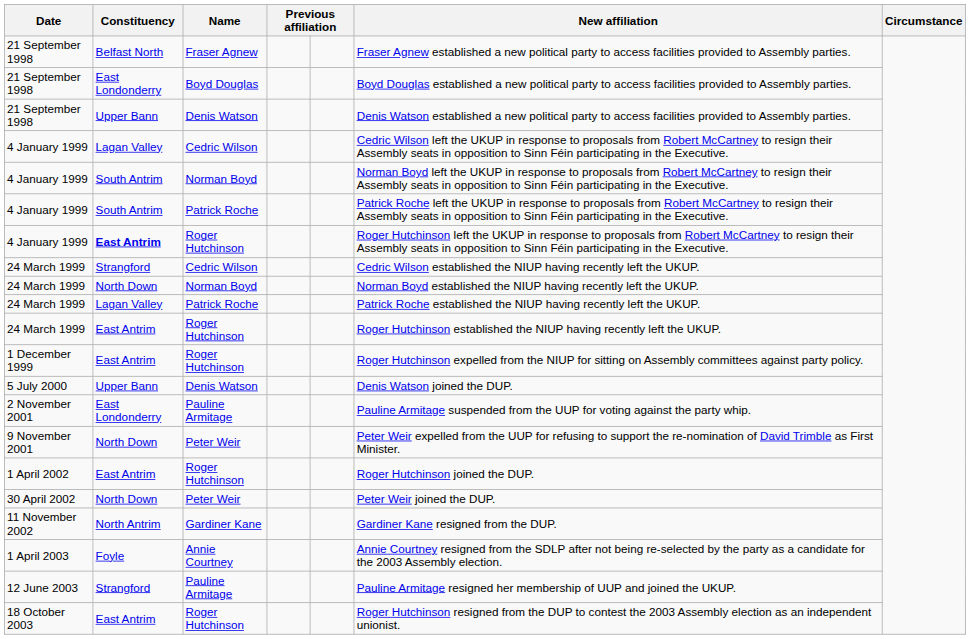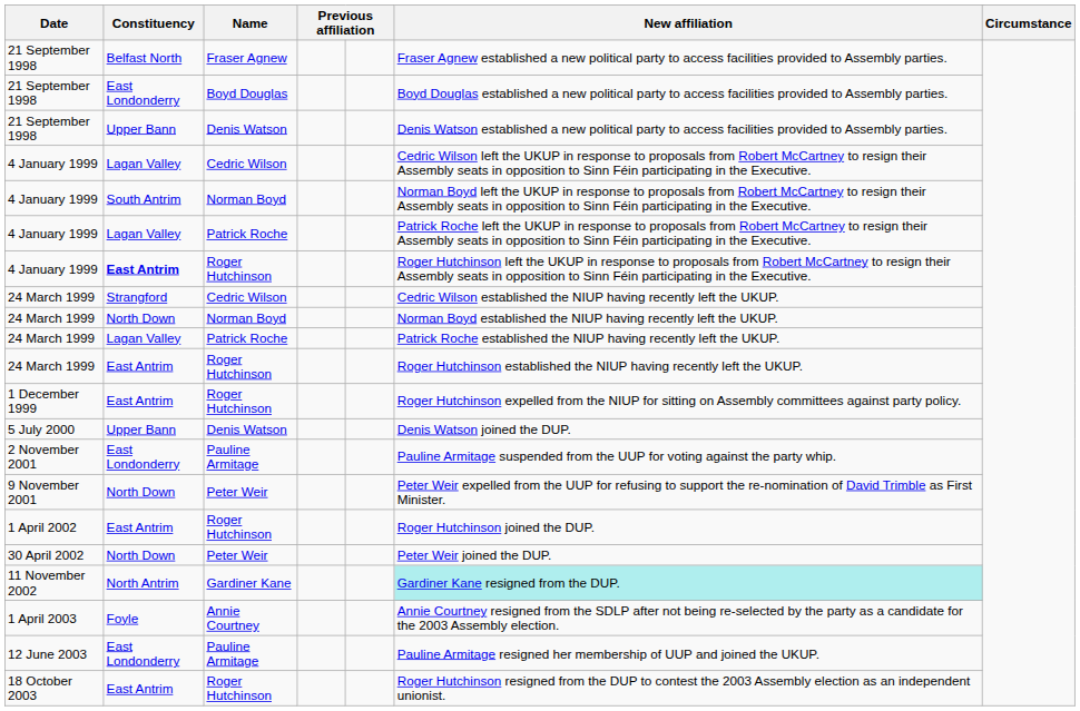 <table class="wikitable" style="font-size: 95%;">
 <tr>
 <th>Date</th>
 <th>Constituency</th>
 <th>Name</th>
 <th colspan="2">Previous affiliation</th>
 <th colspan="2">New affiliation</th>
 <th>Circumstance</th>
 </tr>
 <tr>
 <td>21 September 1998</td>
 <td><a href='#'>Belfast North</a></td>
 <td><a href='#'>Fraser Agnew</a></td>
 <td></td>
 <td></td>
 <td><a href='#'>Fraser Agnew</a> established a new political party to access facilities provided to Assembly parties.</td>
 </tr>
 <tr>
 <td>21 September 1998</td>
 <td><a href='#'>East Londonderry</a></td>
 <td><a href='#'>Boyd Douglas</a></td>
 <td></td>
 <td></td>
 <td><a href='#'>Boyd Douglas</a> established a new political party to access facilities provided to Assembly parties.</td>
 </tr>
 <tr>
 <td>21 September 1998</td>
 <td><a href='#'>Upper Bann</a></td>
 <td><a href='#'>Denis Watson</a></td>
 <td></td>
 <td></td>
 <td><a href='#'>Denis Watson</a> established a new political party to access facilities provided to Assembly parties.</td>
 </tr>
 <tr>
 <td>4 January 1999</td>
 <td><a href='#'>Lagan Valley</a></td>
 <td><a href='#'>Cedric Wilson</a></td>
 <td></td>
 <td></td>
 <td><a href='#'>Cedric Wilson</a> left the UKUP in response to proposals from <a href='#'>Robert McCartney</a> to resign their Assembly seats in opposition to Sinn Féin participating in the Executive.</td>
 </tr>
 <tr>
 <td>4 January 1999</td>
 <td><a href='#'>South Antrim</a></td>
 <td><a href='#'>Norman Boyd</a></td>
 <td></td>
 <td></td>
 <td><a href='#'>Norman Boyd</a> left the UKUP in response to proposals from <a href='#'>Robert McCartney</a> to resign their Assembly seats in opposition to Sinn Féin participating in the Executive.</td>
 </tr>
 <tr>
 <td>4 January 1999</td>
-<td><a href='#'>South Antrim</a></td>
+<td><a href='#'>Lagan Valley</a></td>
 <td><a href='#'>Patrick Roche</a></td>
 <td></td>
 <td></td>
 <td><a href='#'>Patrick Roche</a> left the UKUP in response to proposals from <a href='#'>Robert McCartney</a> to resign their Assembly seats in opposition to Sinn Féin participating in the Executive.</td>
 </tr>
 <tr>
 <td>4 January 1999</td>
 <td><strong><a href='#'>East Antrim</a></strong></td>
 <td><a href='#'>Roger Hutchinson</a></td>
 <td></td>
 <td></td>
 <td><a href='#'>Roger Hutchinson</a> left the UKUP in response to proposals from <a href='#'>Robert McCartney</a> to resign their Assembly seats in opposition to Sinn Féin participating in the Executive.</td>
 </tr>
 <tr>
 <td>24 March 1999</td>
 <td><a href='#'>Strangford</a></td>
 <td><a href='#'>Cedric Wilson</a></td>
 <td></td>
 <td></td>
 <td><a href='#'>Cedric Wilson</a> established the NIUP having recently left the UKUP.</td>
 </tr>
 <tr>
 <td>24 March 1999</td>
 <td><a href='#'>North Down</a></td>
 <td><a href='#'>Norman Boyd</a></td>
 <td></td>
 <td></td>
 <td><a href='#'>Norman Boyd</a> established the NIUP having recently left the UKUP.</td>
 </tr>
 <tr>
 <td>24 March 1999</td>
 <td><a href='#'>Lagan Valley</a></td>
 <td><a href='#'>Patrick Roche</a></td>
 <td></td>
 <td></td>
 <td><a href='#'>Patrick Roche</a> established the NIUP having recently left the UKUP.</td>
 </tr>
 <tr>
 <td>24 March 1999</td>
 <td><a href='#'>East Antrim</a></td>
 <td><a href='#'>Roger Hutchinson</a></td>
 <td></td>
 <td></td>
 <td><a href='#'>Roger Hutchinson</a> established the NIUP having recently left the UKUP.</td>
 </tr>
 <tr>
 <td>1 December 1999</td>
 <td><a href='#'>East Antrim</a></td>
 <td><a href='#'>Roger Hutchinson</a></td>
 <td></td>
 <td></td>
 <td><a href='#'>Roger Hutchinson</a> expelled from the NIUP for sitting on Assembly committees against party policy.</td>
 </tr>
 <tr>
 <td>5 July 2000</td>
 <td><a href='#'>Upper Bann</a></td>
 <td><a href='#'>Denis Watson</a></td>
 <td></td>
 <td></td>
 <td><a href='#'>Denis Watson</a> joined the DUP.</td>
 </tr>
 <tr>
 <td>2 November 2001</td>
 <td><a href='#'>East Londonderry</a></td>
 <td><a href='#'>Pauline Armitage</a></td>
 <td></td>
 <td></td>
 <td><a href='#'>Pauline Armitage</a> suspended from the UUP for voting against the party whip.</td>
 </tr>
 <tr>
 <td>9 November 2001</td>
 <td><a href='#'>North Down</a></td>
 <td><a href='#'>Peter Weir</a></td>
 <td></td>
 <td></td>
 <td><a href='#'>Peter Weir</a> expelled from the UUP for refusing to support the re-nomination of <a href='#'>David Trimble</a> as First Minister.</td>
 </tr>
 <tr>
 <td>1 April 2002</td>
 <td><a href='#'>East Antrim</a></td>
 <td><a href='#'>Roger Hutchinson</a></td>
 <td></td>
 <td></td>
 <td><a href='#'>Roger Hutchinson</a> joined the DUP.</td>
 </tr>
 <tr>
 <td>30 April 2002</td>
 <td><a href='#'>North Down</a></td>
 <td><a href='#'>Peter Weir</a></td>
 <td></td>
 <td></td>
 <td><a href='#'>Peter Weir</a> joined the DUP.</td>
 </tr>
 <tr>
 <td>11 November 2002</td>
 <td><a href='#'>North Antrim</a></td>
 <td><a href='#'>Gardiner Kane</a></td>
 <td></td>
 <td></td>
-<td><a href='#'>Gardiner Kane</a> resigned from the DUP.</td>
+<td style="background: paleturquoise;"><a href='#'>Gardiner Kane</a> resigned from the DUP.</td>
 </tr>
 <tr>
 <td>1 April 2003</td>
 <td><a href='#'>Foyle</a></td>
 <td><a href='#'>Annie Courtney</a></td>
 <td></td>
 <td></td>
 <td><a href='#'>Annie Courtney</a> resigned from the SDLP after not being re-selected by the party as a candidate for the 2003 Assembly election.</td>
 </tr>
 <tr>
 <td>12 June 2003</td>
-<td><a href='#'>Strangford</a></td>
+<td><a href='#'>East Londonderry</a></td>
 <td><a href='#'>Pauline Armitage</a></td>
 <td></td>
 <td></td>
 <td><a href='#'>Pauline Armitage</a> resigned her membership of UUP and joined the UKUP.</td>
 </tr>
 <tr>
 <td>18 October 2003</td>
 <td><a href='#'>East Antrim</a></td>
 <td><a href='#'>Roger Hutchinson</a></td>
 <td></td>
 <td></td>
 <td><a href='#'>Roger Hutchinson</a> resigned from the DUP to contest the 2003 Assembly election as an independent unionist.</td>
 </tr>
 </table>
